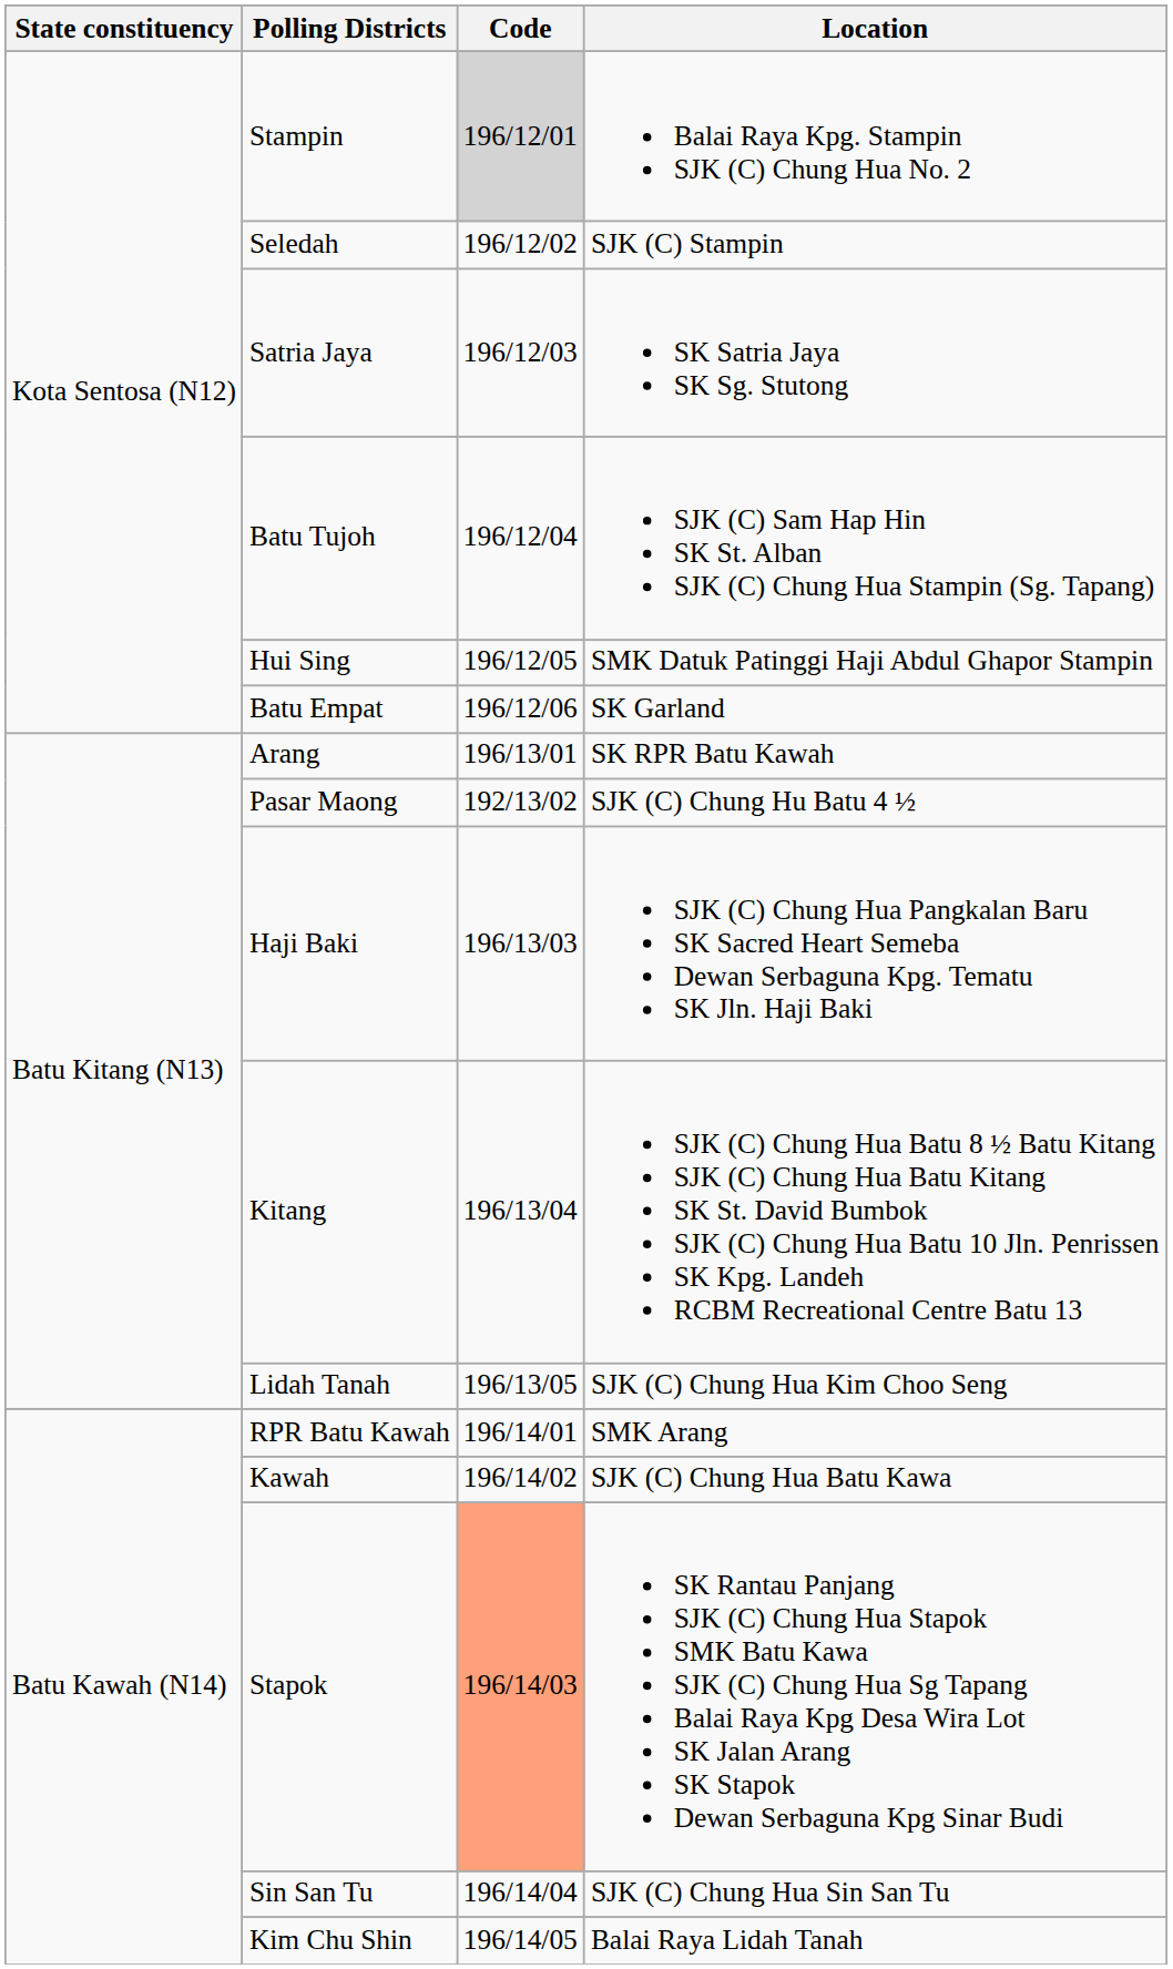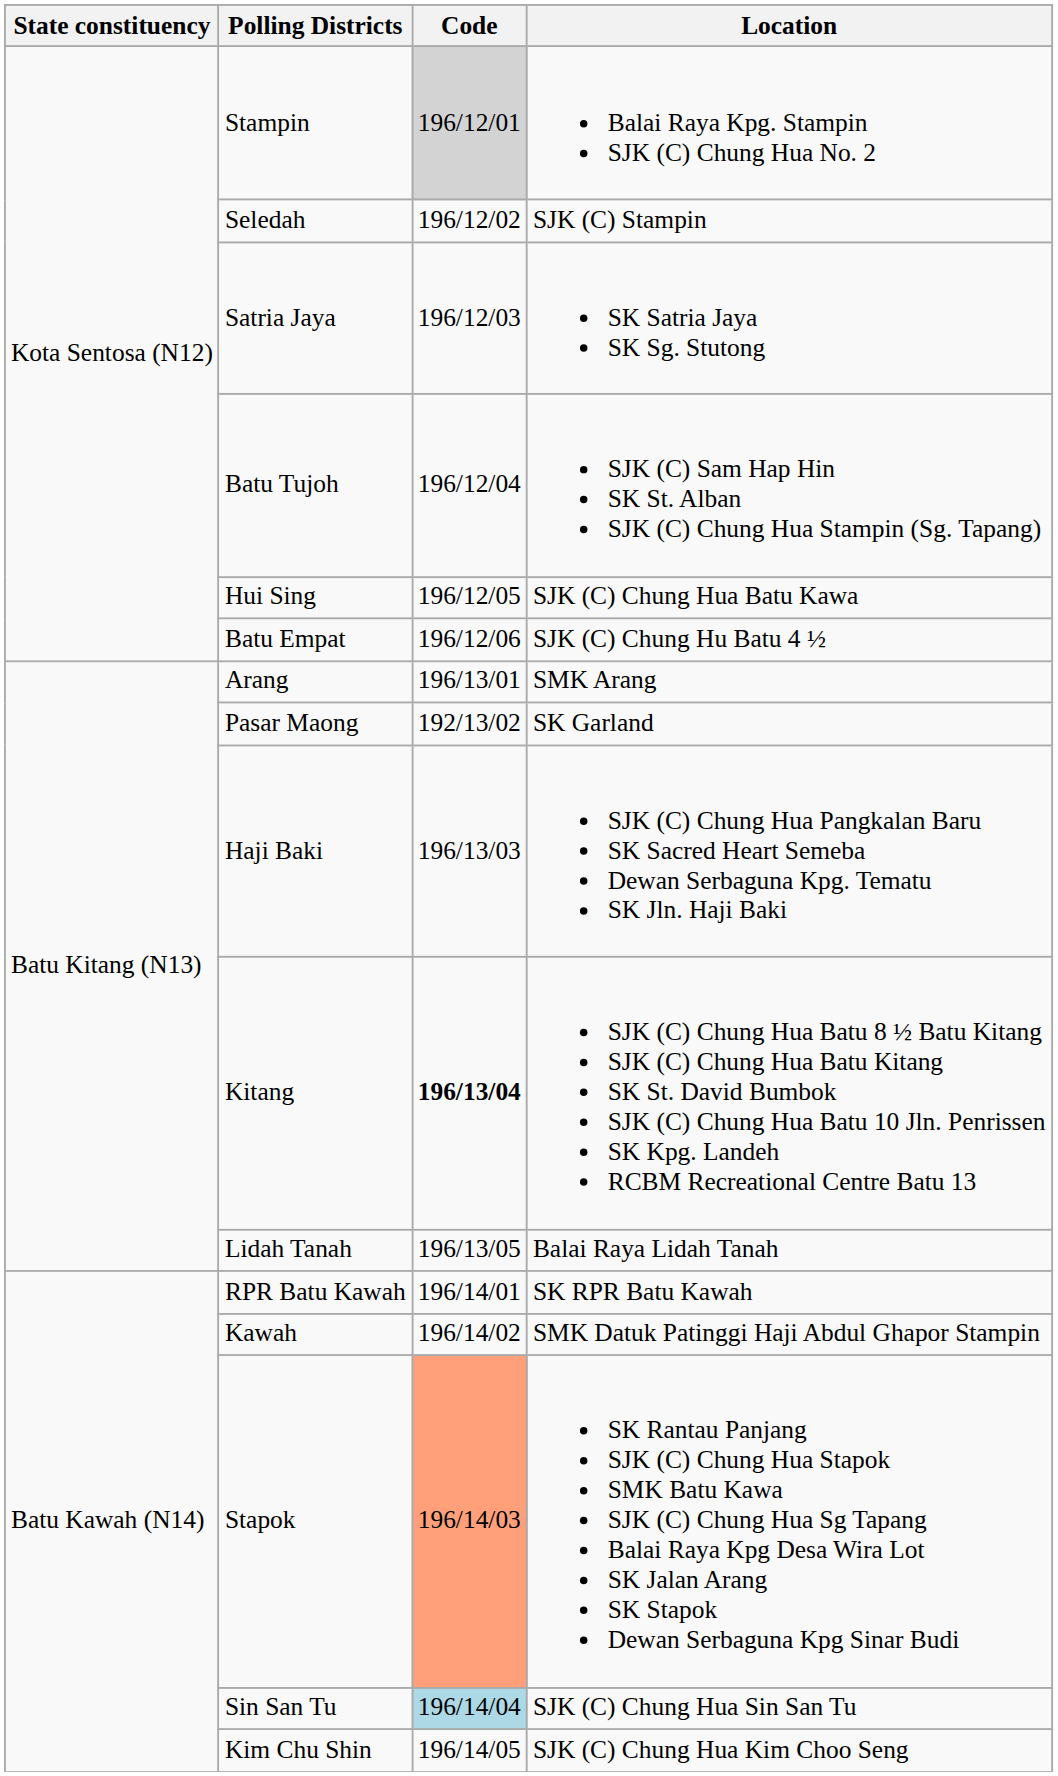 <table class="wikitable sortable mw-collapsible" style="white-space:nowrap;font-size:85%">
 <tr>
 <th>State constituency</th>
 <th>Polling Districts</th>
 <th>Code</th>
 <th>Location</th>
 </tr>
 <tr>
 <td rowspan="6">Kota Sentosa (N12)</td>
 <td>Stampin</td>
 <td style="background: lightgrey;">196/12/01</td>
 <td><br><ul><li>Balai Raya Kpg. Stampin</li><li>SJK (C) Chung Hua No. 2</li></ul></td>
 </tr>
 <tr>
 <td>Seledah</td>
 <td>196/12/02</td>
 <td>SJK (C) Stampin</td>
 </tr>
 <tr>
 <td>Satria Jaya</td>
 <td>196/12/03</td>
 <td><br><ul><li>SK Satria Jaya</li><li>SK Sg. Stutong</li></ul></td>
 </tr>
 <tr>
 <td>Batu Tujoh</td>
 <td>196/12/04</td>
 <td><br><ul><li>SJK (C) Sam Hap Hin</li><li>SK St. Alban</li><li>SJK (C) Chung Hua Stampin (Sg. Tapang)</li></ul></td>
 </tr>
 <tr>
 <td>Hui Sing</td>
 <td>196/12/05</td>
-<td>SMK Datuk Patinggi Haji Abdul Ghapor Stampin</td>
+<td>SJK (C) Chung Hua Batu Kawa</td>
 </tr>
 <tr>
 <td>Batu Empat</td>
 <td>196/12/06</td>
-<td>SK Garland</td>
+<td>SJK (C) Chung Hu Batu 4 ½</td>
 </tr>
 <tr>
 <td rowspan="5">Batu Kitang (N13)</td>
 <td>Arang</td>
 <td>196/13/01</td>
-<td>SK RPR Batu Kawah</td>
+<td>SMK Arang</td>
 </tr>
 <tr>
 <td>Pasar Maong</td>
 <td>192/13/02</td>
-<td>SJK (C) Chung Hu Batu 4 ½</td>
+<td>SK Garland</td>
 </tr>
 <tr>
 <td>Haji Baki</td>
 <td>196/13/03</td>
 <td><br><ul><li>SJK (C) Chung Hua Pangkalan Baru</li><li>SK Sacred Heart Semeba</li><li>Dewan Serbaguna Kpg. Tematu</li><li>SK Jln. Haji Baki</li></ul></td>
 </tr>
 <tr>
 <td>Kitang</td>
-<td>196/13/04</td>
+<td><strong>196/13/04</strong></td>
 <td><br><ul><li>SJK (C) Chung Hua Batu 8 ½ Batu Kitang</li><li>SJK (C) Chung Hua Batu Kitang</li><li>SK St. David Bumbok</li><li>SJK (C) Chung Hua Batu 10 Jln. Penrissen</li><li>SK Kpg. Landeh</li><li>RCBM Recreational Centre Batu 13</li></ul></td>
 </tr>
 <tr>
 <td>Lidah Tanah</td>
 <td>196/13/05</td>
-<td>SJK (C) Chung Hua Kim Choo Seng</td>
+<td>Balai Raya Lidah Tanah</td>
 </tr>
 <tr>
 <td rowspan="5">Batu Kawah (N14)</td>
 <td>RPR Batu Kawah</td>
 <td>196/14/01</td>
-<td>SMK Arang</td>
+<td>SK RPR Batu Kawah</td>
 </tr>
 <tr>
 <td>Kawah</td>
 <td>196/14/02</td>
-<td>SJK (C) Chung Hua Batu Kawa</td>
+<td>SMK Datuk Patinggi Haji Abdul Ghapor Stampin</td>
 </tr>
 <tr>
 <td>Stapok</td>
 <td style="background: lightsalmon;">196/14/03</td>
 <td><br><ul><li>SK Rantau Panjang</li><li>SJK (C) Chung Hua Stapok</li><li>SMK Batu Kawa</li><li>SJK (C) Chung Hua Sg Tapang</li><li>Balai Raya Kpg Desa Wira Lot</li><li>SK Jalan Arang</li><li>SK Stapok</li><li>Dewan Serbaguna Kpg Sinar Budi</li></ul></td>
 </tr>
 <tr>
 <td>Sin San Tu</td>
-<td>196/14/04</td>
+<td style="background: lightblue;">196/14/04</td>
 <td>SJK (C) Chung Hua Sin San Tu</td>
 </tr>
 <tr>
 <td>Kim Chu Shin</td>
 <td>196/14/05</td>
-<td>Balai Raya Lidah Tanah</td>
+<td>SJK (C) Chung Hua Kim Choo Seng</td>
 </tr>
 </table>
